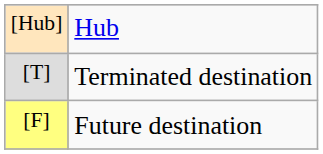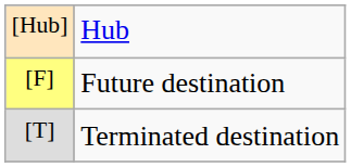 <table class="wikitable">
 <tr>
 <td style="background-color: #FFE6BD" align=center><sup>[Hub]</sup></td>
 <td><a href='#'>Hub</a></td>
 </tr>
 <tr>
+<td style="background:#FFFF80" align=center><sup>[F]</sup></td>
+<td>Future destination</td>
+</tr>
+<tr>
 <td style="background:#DDDDDD" align=center><sup>[T]</sup></td>
 <td>Terminated destination</td>
 </tr>
-<tr>
-<td style="background:#FFFF80" align=center><sup>[F]</sup></td>
-<td>Future destination</td>
-</tr>
 </table>
